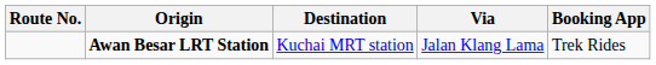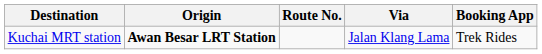 <table class="wikitable">
 <tr>
+<th>Destination</th>
+<th>Origin</th>
 <th>Route No.</th>
-<th>Origin</th>
-<th>Destination</th>
 <th>Via</th>
 <th>Booking App</th>
 </tr>
 <tr>
+<td> <a href='#'>Kuchai MRT station</a></td>
+<td> <strong>Awan Besar LRT Station</strong></td>
 <td></td>
-<td> <strong>Awan Besar LRT Station</strong></td>
-<td> <a href='#'>Kuchai MRT station</a></td>
 <td><a href='#'>Jalan Klang Lama</a></td>
 <td>Trek Rides</td>
 </tr>
 </table>
